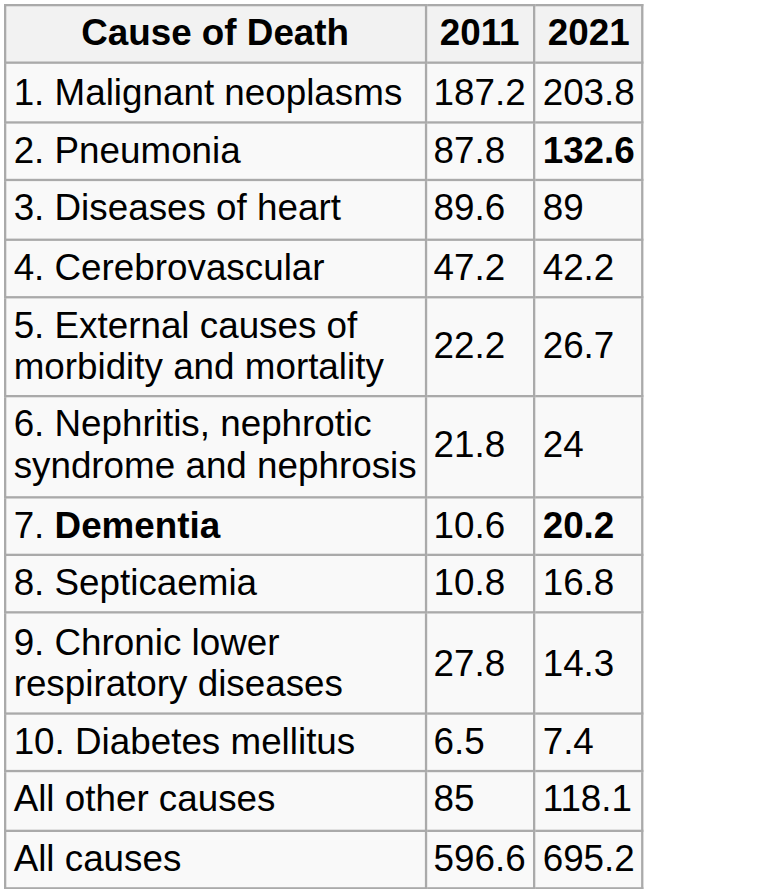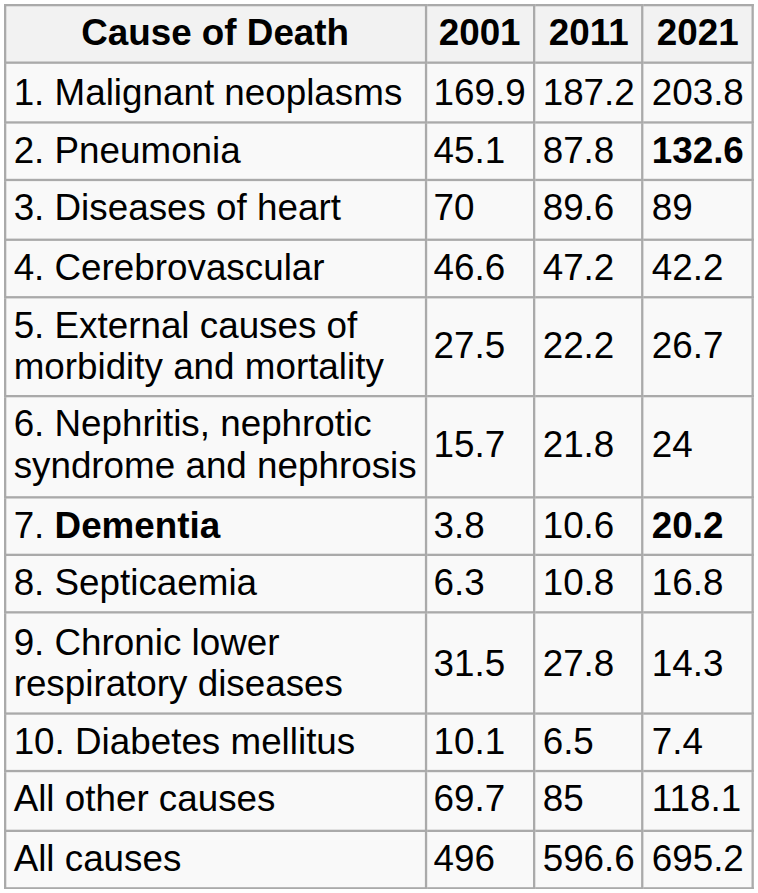 <table class="wikitable sortable floatright">
 <tr>
 <th>Cause of Death</th>
+<th>2001</th>
 <th>2011</th>
 <th>2021</th>
 </tr>
 <tr>
 <td>1. Malignant neoplasms</td>
+<td>169.9</td>
 <td>187.2</td>
 <td><span>203.8</span></td>
 </tr>
 <tr>
 <td>2. Pneumonia</td>
+<td>45.1</td>
 <td>87.8</td>
 <td><span><strong>132.6</strong></span></td>
 </tr>
 <tr>
 <td>3. Diseases of heart</td>
+<td>70</td>
 <td>89.6</td>
 <td><span>89</span></td>
 </tr>
 <tr>
 <td>4. Cerebrovascular</td>
+<td>46.6</td>
 <td>47.2</td>
 <td>42.2</td>
 </tr>
 <tr>
 <td>5. External causes of <br>morbidity and mortality</td>
+<td>27.5</td>
 <td>22.2</td>
 <td>26.7</td>
 </tr>
 <tr>
 <td>6. Nephritis, nephrotic <br>syndrome and nephrosis</td>
+<td>15.7</td>
 <td>21.8</td>
 <td><span>24</span></td>
 </tr>
 <tr>
 <td>7. <strong>Dementia</strong></td>
+<td>3.8</td>
 <td>10.6</td>
 <td><span><strong>20.2</strong></span></td>
 </tr>
 <tr>
 <td>8. Septicaemia</td>
+<td>6.3</td>
 <td>10.8</td>
 <td><span>16.8</span></td>
 </tr>
 <tr>
 <td>9. Chronic lower <br>respiratory diseases</td>
+<td>31.5</td>
 <td>27.8</td>
 <td>14.3</td>
 </tr>
 <tr>
 <td>10. Diabetes mellitus</td>
+<td>10.1</td>
 <td>6.5</td>
 <td>7.4</td>
 </tr>
 <tr>
 <td>All other causes</td>
+<td>69.7</td>
 <td>85</td>
 <td><span>118.1</span></td>
 </tr>
 <tr>
 <td>All causes</td>
+<td>496</td>
 <td>596.6</td>
 <td><span>695.2</span></td>
 </tr>
 </table>
